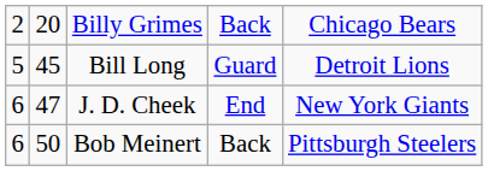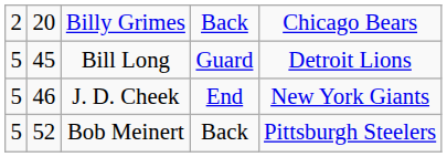 <table class="wikitable" style="text-align:center">
 <tr>
 <td>2</td>
 <td>20</td>
 <td><a href='#'>Billy Grimes</a></td>
 <td><a href='#'>Back</a></td>
 <td><a href='#'>Chicago Bears</a></td>
 </tr>
 <tr>
 <td>5</td>
 <td>45</td>
 <td>Bill Long</td>
 <td><a href='#'>Guard</a></td>
 <td><a href='#'>Detroit Lions</a></td>
 </tr>
 <tr>
-<td>6</td>
-<td>47</td>
+<td>5</td>
+<td>46</td>
 <td>J. D. Cheek</td>
 <td><a href='#'>End</a></td>
 <td><a href='#'>New York Giants</a></td>
 </tr>
 <tr>
-<td>6</td>
-<td>50</td>
+<td>5</td>
+<td>52</td>
 <td>Bob Meinert</td>
 <td>Back</td>
 <td><a href='#'>Pittsburgh Steelers</a></td>
 </tr>
 </table>
